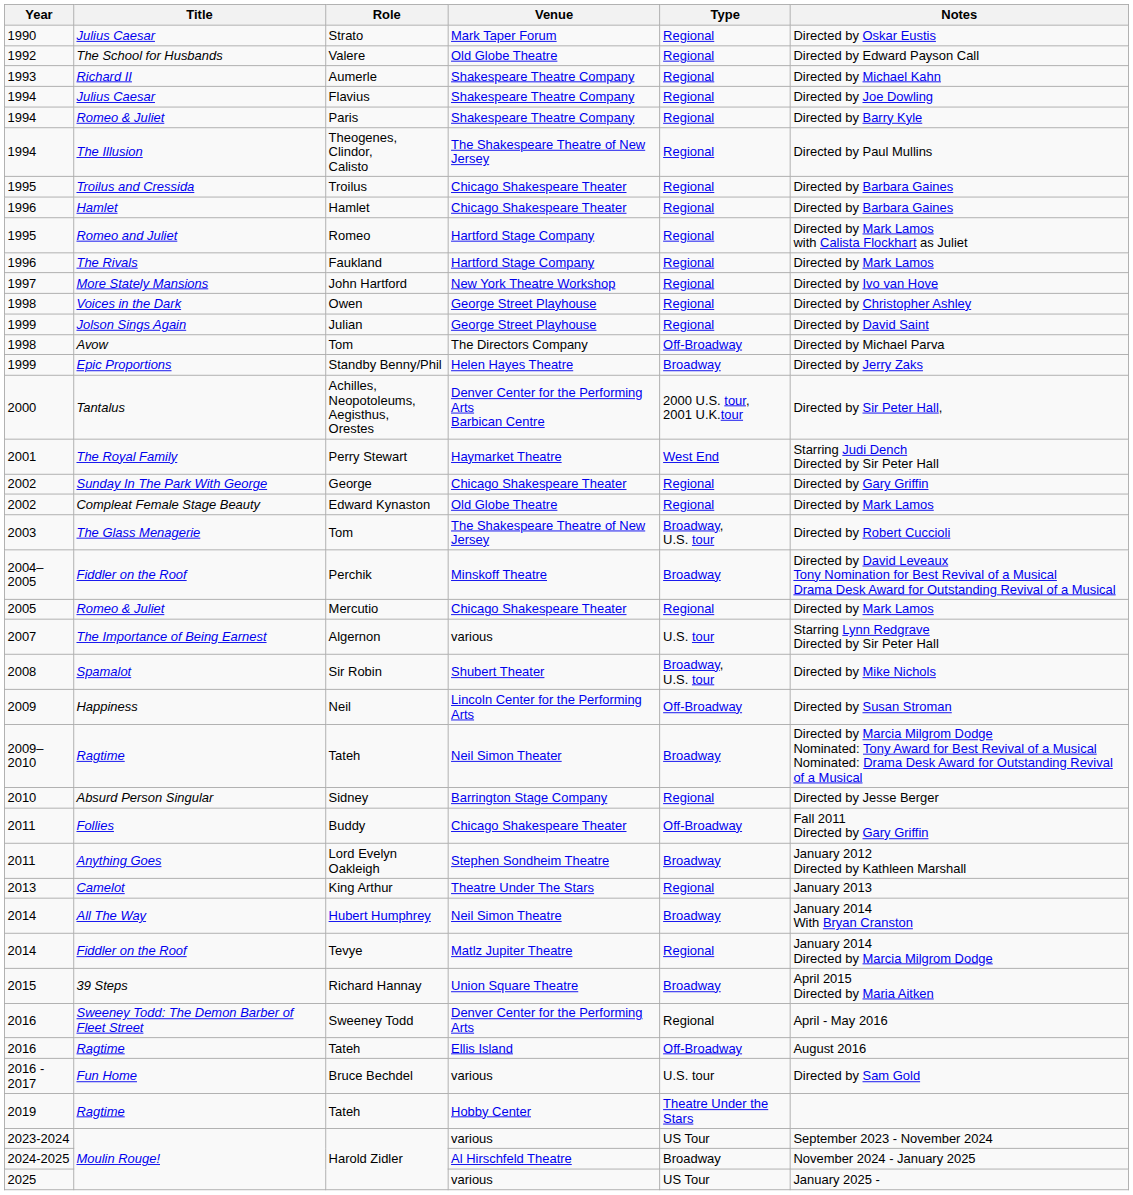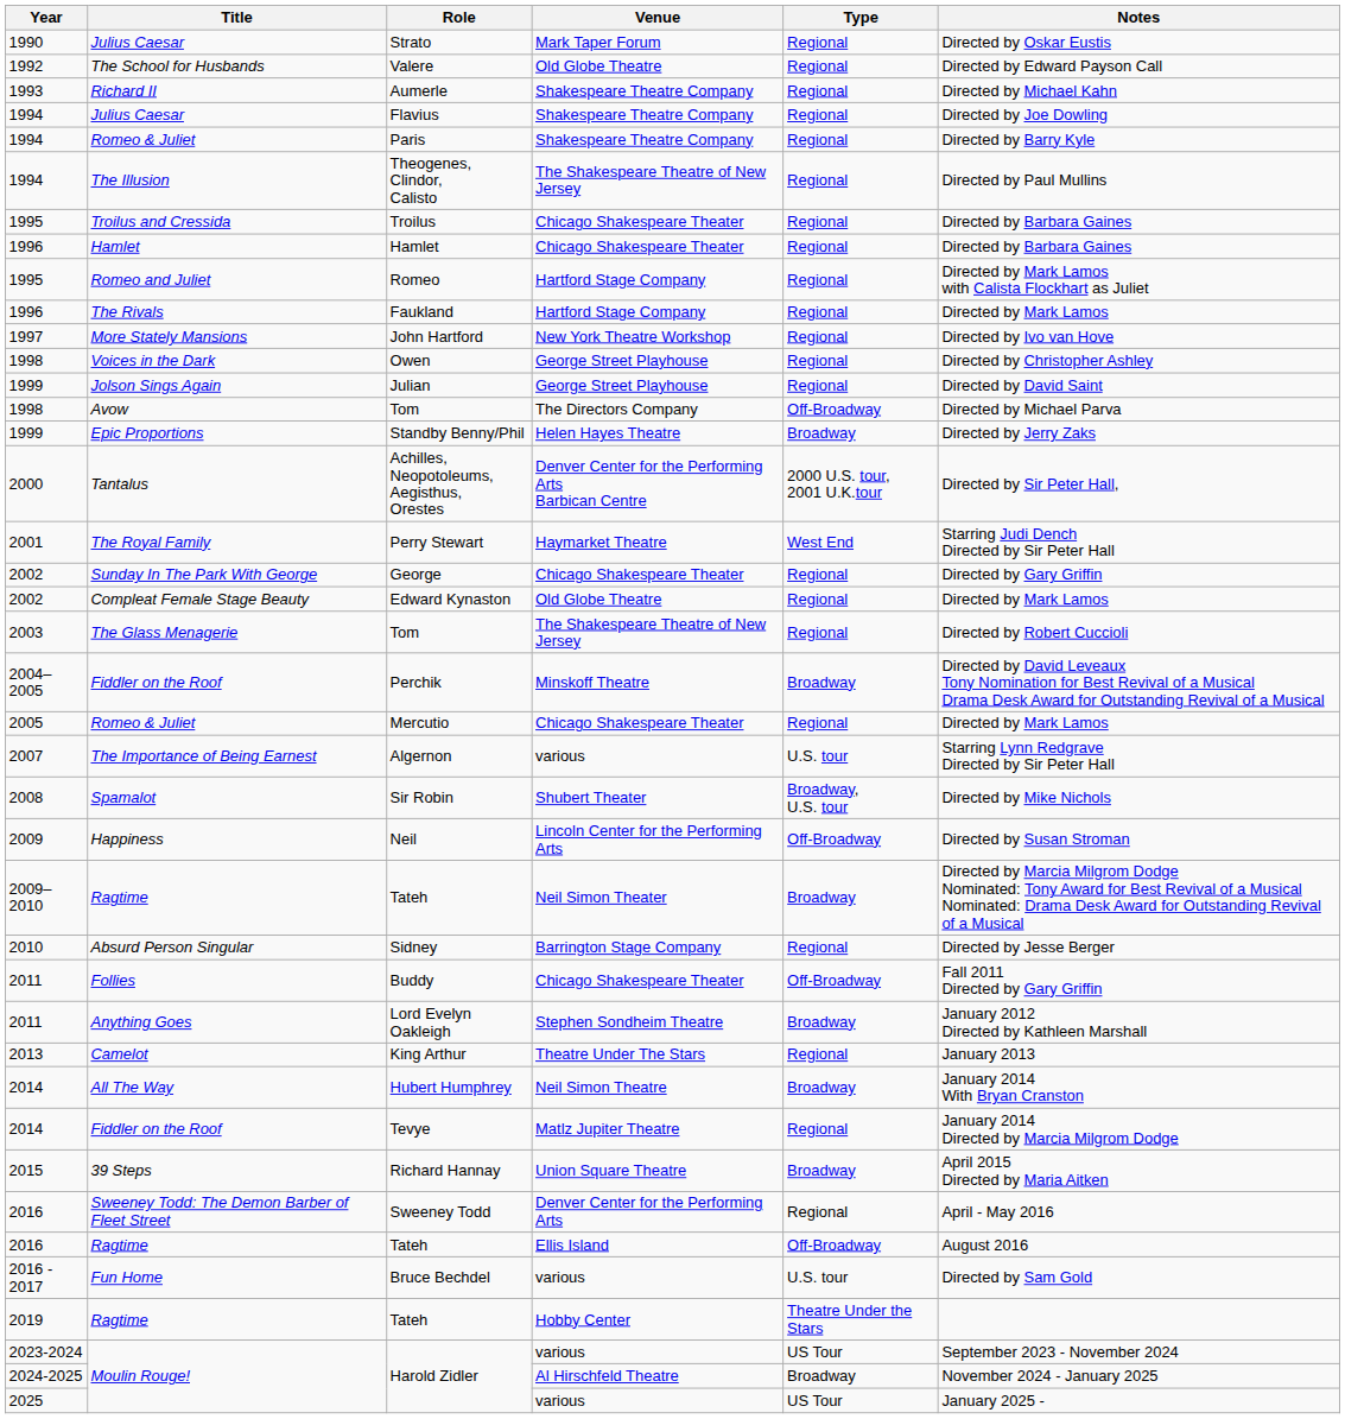 <table class="wikitable" style="font-size:90%">
 <tr>
 <th>Year</th>
 <th>Title</th>
 <th>Role</th>
 <th>Venue</th>
 <th>Type</th>
 <th>Notes</th>
 </tr>
 <tr>
 <td>1990</td>
 <td><em><a href='#'>Julius Caesar</a></em></td>
 <td>Strato</td>
 <td><a href='#'>Mark Taper Forum</a></td>
 <td><a href='#'>Regional</a></td>
 <td>Directed by <a href='#'>Oskar Eustis</a></td>
 </tr>
 <tr>
 <td>1992</td>
 <td><em>The School for Husbands</em></td>
 <td>Valere</td>
 <td><a href='#'>Old Globe Theatre</a></td>
 <td><a href='#'>Regional</a></td>
 <td>Directed by Edward Payson Call</td>
 </tr>
 <tr>
 <td>1993</td>
 <td><em><a href='#'>Richard II</a></em></td>
 <td>Aumerle</td>
 <td><a href='#'>Shakespeare Theatre Company</a></td>
 <td><a href='#'>Regional</a></td>
 <td>Directed by <a href='#'>Michael Kahn</a></td>
 </tr>
 <tr>
 <td>1994</td>
 <td><em><a href='#'>Julius Caesar</a></em></td>
 <td>Flavius</td>
 <td><a href='#'>Shakespeare Theatre Company</a></td>
 <td><a href='#'>Regional</a></td>
 <td>Directed by <a href='#'>Joe Dowling</a></td>
 </tr>
 <tr>
 <td>1994</td>
 <td><em><a href='#'>Romeo & Juliet</a></em></td>
 <td>Paris</td>
 <td><a href='#'>Shakespeare Theatre Company</a></td>
 <td><a href='#'>Regional</a></td>
 <td>Directed by <a href='#'>Barry Kyle</a></td>
 </tr>
 <tr>
 <td>1994</td>
 <td><em><a href='#'>The Illusion</a></em></td>
 <td>Theogenes,<br>Clindor,<br>Calisto</td>
 <td><a href='#'>The Shakespeare Theatre of New Jersey</a></td>
 <td><a href='#'>Regional</a></td>
 <td>Directed by Paul Mullins</td>
 </tr>
 <tr>
 <td>1995</td>
 <td><em><a href='#'>Troilus and Cressida</a></em></td>
 <td>Troilus</td>
 <td><a href='#'>Chicago Shakespeare Theater</a></td>
 <td><a href='#'>Regional</a></td>
 <td>Directed by <a href='#'>Barbara Gaines</a></td>
 </tr>
 <tr>
 <td>1996</td>
 <td><em><a href='#'>Hamlet</a></em></td>
 <td>Hamlet</td>
 <td><a href='#'>Chicago Shakespeare Theater</a></td>
 <td><a href='#'>Regional</a></td>
 <td>Directed by <a href='#'>Barbara Gaines</a></td>
 </tr>
 <tr>
 <td>1995</td>
 <td><em><a href='#'>Romeo and Juliet</a></em></td>
 <td>Romeo</td>
 <td><a href='#'>Hartford Stage Company</a></td>
 <td><a href='#'>Regional</a></td>
 <td>Directed by <a href='#'>Mark Lamos</a> <br>with <a href='#'>Calista Flockhart</a> as Juliet</td>
 </tr>
 <tr>
 <td>1996</td>
 <td><em><a href='#'>The Rivals</a></em></td>
 <td>Faukland</td>
 <td><a href='#'>Hartford Stage Company</a></td>
 <td><a href='#'>Regional</a></td>
 <td>Directed by <a href='#'>Mark Lamos</a></td>
 </tr>
 <tr>
 <td>1997</td>
 <td><em><a href='#'>More Stately Mansions</a></em></td>
 <td>John Hartford</td>
 <td><a href='#'>New York Theatre Workshop</a></td>
 <td><a href='#'>Regional</a></td>
 <td>Directed by <a href='#'>Ivo van Hove</a></td>
 </tr>
 <tr>
 <td>1998</td>
 <td><em><a href='#'>Voices in the Dark</a></em></td>
 <td>Owen</td>
 <td><a href='#'>George Street Playhouse</a></td>
 <td><a href='#'>Regional</a></td>
 <td>Directed by <a href='#'>Christopher Ashley</a></td>
 </tr>
 <tr>
 <td>1999</td>
 <td><em><a href='#'>Jolson Sings Again</a></em></td>
 <td>Julian</td>
 <td><a href='#'>George Street Playhouse</a></td>
 <td><a href='#'>Regional</a></td>
 <td>Directed by <a href='#'>David Saint</a></td>
 </tr>
 <tr>
 <td>1998</td>
 <td><em>Avow</em></td>
 <td>Tom</td>
 <td>The Directors Company</td>
 <td><a href='#'>Off-Broadway</a></td>
 <td>Directed by Michael Parva</td>
 </tr>
 <tr>
 <td>1999</td>
 <td><em><a href='#'>Epic Proportions</a></em></td>
 <td>Standby Benny/Phil</td>
 <td><a href='#'>Helen Hayes Theatre</a></td>
 <td><a href='#'>Broadway</a></td>
 <td>Directed by <a href='#'>Jerry Zaks</a></td>
 </tr>
 <tr>
 <td>2000</td>
 <td><em>Tantalus</em></td>
 <td>Achilles,<br>Neopotoleums,<br>Aegisthus,<br>Orestes</td>
 <td><a href='#'>Denver Center for the Performing Arts</a><br><a href='#'>Barbican Centre</a></td>
 <td>2000 U.S. <a href='#'>tour</a>,<br>2001 U.K.<a href='#'>tour</a></td>
 <td>Directed by <a href='#'>Sir Peter Hall</a>,<br></td>
 </tr>
 <tr>
 <td>2001</td>
 <td><em><a href='#'>The Royal Family</a></em></td>
 <td>Perry Stewart</td>
 <td><a href='#'>Haymarket Theatre</a></td>
 <td><a href='#'>West End</a></td>
 <td>Starring <a href='#'>Judi Dench</a> <br>Directed by Sir Peter Hall</td>
 </tr>
 <tr>
 <td>2002</td>
 <td><em><a href='#'>Sunday In The Park With George</a></em></td>
 <td>George</td>
 <td><a href='#'>Chicago Shakespeare Theater</a></td>
 <td><a href='#'>Regional</a></td>
 <td>Directed by <a href='#'>Gary Griffin</a></td>
 </tr>
 <tr>
 <td>2002</td>
 <td><em>Compleat Female Stage Beauty</em></td>
 <td>Edward Kynaston</td>
 <td><a href='#'>Old Globe Theatre</a></td>
 <td><a href='#'>Regional</a></td>
 <td>Directed by <a href='#'>Mark Lamos</a></td>
 </tr>
 <tr>
 <td>2003</td>
 <td><em><a href='#'>The Glass Menagerie</a></em></td>
 <td>Tom</td>
 <td><a href='#'>The Shakespeare Theatre of New Jersey</a></td>
-<td><a href='#'>Broadway</a>,<br>U.S. <a href='#'>tour</a></td>
+<td><a href='#'>Regional</a></td>
 <td>Directed by <a href='#'>Robert Cuccioli</a></td>
 </tr>
 <tr>
 <td>2004–2005</td>
 <td><em><a href='#'>Fiddler on the Roof</a></em></td>
 <td>Perchik</td>
 <td><a href='#'>Minskoff Theatre</a></td>
 <td><a href='#'>Broadway</a></td>
 <td>Directed by <a href='#'>David Leveaux</a> <br> <a href='#'>Tony Nomination for Best Revival of a Musical</a> <br><a href='#'>Drama Desk Award for Outstanding Revival of a Musical</a> <br></td>
 </tr>
 <tr>
 <td>2005</td>
 <td><em><a href='#'>Romeo & Juliet</a></em></td>
 <td>Mercutio</td>
 <td><a href='#'>Chicago Shakespeare Theater</a></td>
 <td><a href='#'>Regional</a></td>
 <td>Directed by <a href='#'>Mark Lamos</a></td>
 </tr>
 <tr>
 <td>2007</td>
 <td><em><a href='#'>The Importance of Being Earnest</a></em></td>
 <td>Algernon</td>
 <td>various</td>
 <td>U.S. <a href='#'>tour</a></td>
 <td>Starring <a href='#'>Lynn Redgrave</a> <br>Directed by Sir Peter Hall</td>
 </tr>
 <tr>
 <td>2008</td>
 <td><em><a href='#'>Spamalot</a></em></td>
 <td>Sir Robin</td>
 <td><a href='#'>Shubert Theater</a></td>
 <td><a href='#'>Broadway</a>,<br>U.S. <a href='#'>tour</a></td>
 <td>Directed by <a href='#'>Mike Nichols</a></td>
 </tr>
 <tr>
 <td>2009</td>
 <td><em>Happiness</em></td>
 <td>Neil</td>
 <td><a href='#'>Lincoln Center for the Performing Arts</a></td>
 <td><a href='#'>Off-Broadway</a></td>
 <td>Directed by <a href='#'>Susan Stroman</a></td>
 </tr>
 <tr>
 <td>2009–2010</td>
 <td><em><a href='#'>Ragtime</a></em></td>
 <td>Tateh</td>
 <td><a href='#'>Neil Simon Theater</a></td>
 <td><a href='#'>Broadway</a></td>
 <td>Directed by <a href='#'>Marcia Milgrom Dodge</a> <br>Nominated: <a href='#'>Tony Award for Best Revival of a Musical</a><br>Nominated: <a href='#'>Drama Desk Award for Outstanding Revival of a Musical</a><br></td>
 </tr>
 <tr>
 <td>2010</td>
 <td><em>Absurd Person Singular</em></td>
 <td>Sidney</td>
 <td><a href='#'>Barrington Stage Company</a></td>
 <td><a href='#'>Regional</a></td>
 <td>Directed by Jesse Berger </td>
 </tr>
 <tr>
 <td>2011</td>
 <td><em><a href='#'>Follies</a></em></td>
 <td>Buddy</td>
 <td><a href='#'>Chicago Shakespeare Theater</a></td>
 <td><a href='#'>Off-Broadway</a></td>
 <td>Fall 2011 <br>Directed by <a href='#'>Gary Griffin</a></td>
 </tr>
 <tr>
 <td>2011</td>
 <td><em><a href='#'>Anything Goes</a></em></td>
 <td>Lord Evelyn Oakleigh</td>
 <td><a href='#'>Stephen Sondheim Theatre</a></td>
 <td><a href='#'>Broadway</a></td>
 <td>January 2012 <br>Directed by Kathleen Marshall</td>
 </tr>
 <tr>
 <td>2013</td>
 <td><em><a href='#'>Camelot</a></em></td>
 <td>King Arthur</td>
 <td><a href='#'>Theatre Under The Stars</a></td>
 <td><a href='#'>Regional</a></td>
 <td>January 2013 <br></td>
 </tr>
 <tr>
 <td>2014</td>
 <td><em><a href='#'>All The Way</a></em></td>
 <td><a href='#'>Hubert Humphrey</a></td>
 <td><a href='#'>Neil Simon Theatre</a></td>
 <td><a href='#'>Broadway</a></td>
 <td>January 2014 <br>With <a href='#'>Bryan Cranston</a></td>
 </tr>
 <tr>
 <td>2014</td>
 <td><em><a href='#'>Fiddler on the Roof</a></em></td>
 <td>Tevye</td>
 <td><a href='#'>Matlz Jupiter Theatre</a></td>
 <td><a href='#'>Regional</a></td>
 <td>January 2014 <br>Directed by <a href='#'>Marcia Milgrom Dodge</a></td>
 </tr>
 <tr>
 <td>2015</td>
 <td><em>39 Steps</em></td>
 <td>Richard Hannay</td>
 <td><a href='#'>Union Square Theatre</a></td>
 <td><a href='#'>Broadway</a></td>
 <td>April 2015 <br>Directed by <a href='#'>Maria Aitken</a></td>
 </tr>
 <tr>
 <td>2016</td>
 <td><em><a href='#'>Sweeney Todd: The Demon Barber of Fleet Street</a></em></td>
 <td>Sweeney Todd</td>
 <td><a href='#'>Denver Center for the Performing Arts</a></td>
 <td>Regional</td>
 <td>April - May 2016</td>
 </tr>
 <tr>
 <td>2016</td>
 <td><em><a href='#'>Ragtime</a></em></td>
 <td>Tateh</td>
 <td><a href='#'>Ellis Island</a></td>
 <td><a href='#'>Off-Broadway</a></td>
 <td>August 2016</td>
 </tr>
 <tr>
 <td>2016 - 2017</td>
 <td><em><a href='#'>Fun Home</a></em></td>
 <td>Bruce Bechdel</td>
 <td>various</td>
 <td>U.S. tour</td>
 <td>Directed by <a href='#'>Sam Gold</a></td>
 </tr>
 <tr>
 <td>2019</td>
 <td><em><a href='#'>Ragtime</a></em></td>
 <td>Tateh</td>
 <td><a href='#'>Hobby Center</a></td>
 <td><a href='#'>Theatre Under the Stars</a></td>
 <td></td>
 </tr>
 <tr>
 <td>2023-2024</td>
 <td rowspan=3><em><a href='#'>Moulin Rouge!</a></em></td>
 <td rowspan=3>Harold Zidler</td>
 <td>various</td>
 <td>US Tour</td>
 <td>September 2023 - November 2024</td>
 </tr>
 <tr>
 <td>2024-2025</td>
 <td><a href='#'>Al Hirschfeld Theatre</a></td>
 <td>Broadway</td>
 <td>November 2024 - January 2025</td>
 </tr>
 <tr>
 <td>2025</td>
 <td>various</td>
 <td>US Tour</td>
 <td>January 2025 -</td>
 </tr>
 </table>
